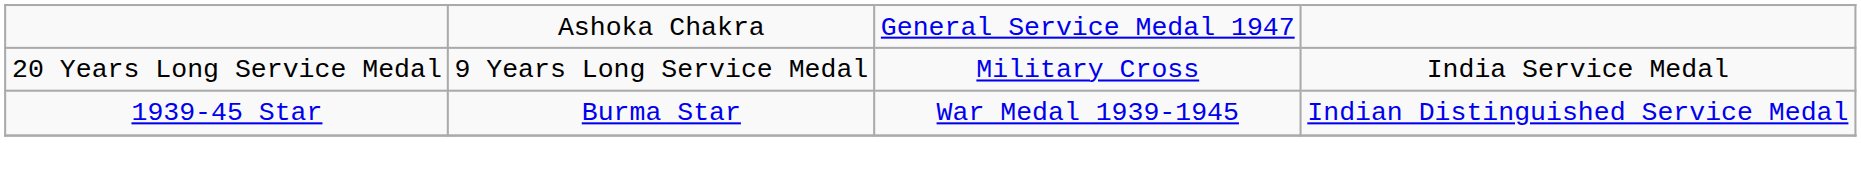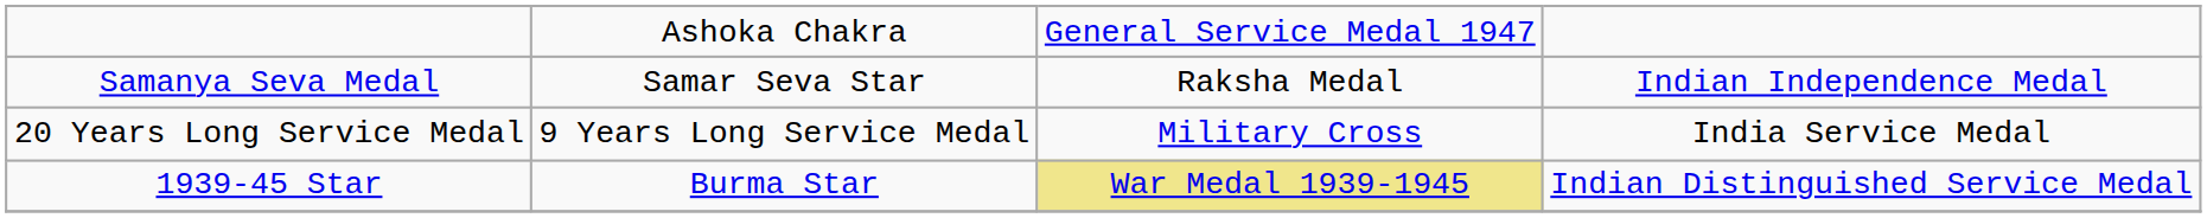 <table class="wikitable" style="margin:1em auto; text-align:center;">
 <tr>
 <td></td>
 <td>Ashoka Chakra</td>
 <td><a href='#'>General Service Medal 1947</a></td>
 <td></td>
+</tr>
+<tr>
+<td><a href='#'>Samanya Seva Medal</a></td>
+<td>Samar Seva Star</td>
+<td>Raksha Medal</td>
+<td><a href='#'>Indian Independence Medal</a></td>
 </tr>
 <tr>
 <td>20 Years Long Service Medal</td>
 <td>9 Years Long Service Medal</td>
 <td><a href='#'>Military Cross</a></td>
 <td>India Service Medal</td>
 </tr>
 <tr>
 <td><a href='#'>1939-45 Star</a></td>
 <td><a href='#'>Burma Star</a></td>
-<td><a href='#'>War Medal 1939-1945</a></td>
+<td style="background: khaki;"><a href='#'>War Medal 1939-1945</a></td>
 <td><a href='#'>Indian Distinguished Service Medal</a></td>
 </tr>
 <tr>
 </tr>
 </table>
